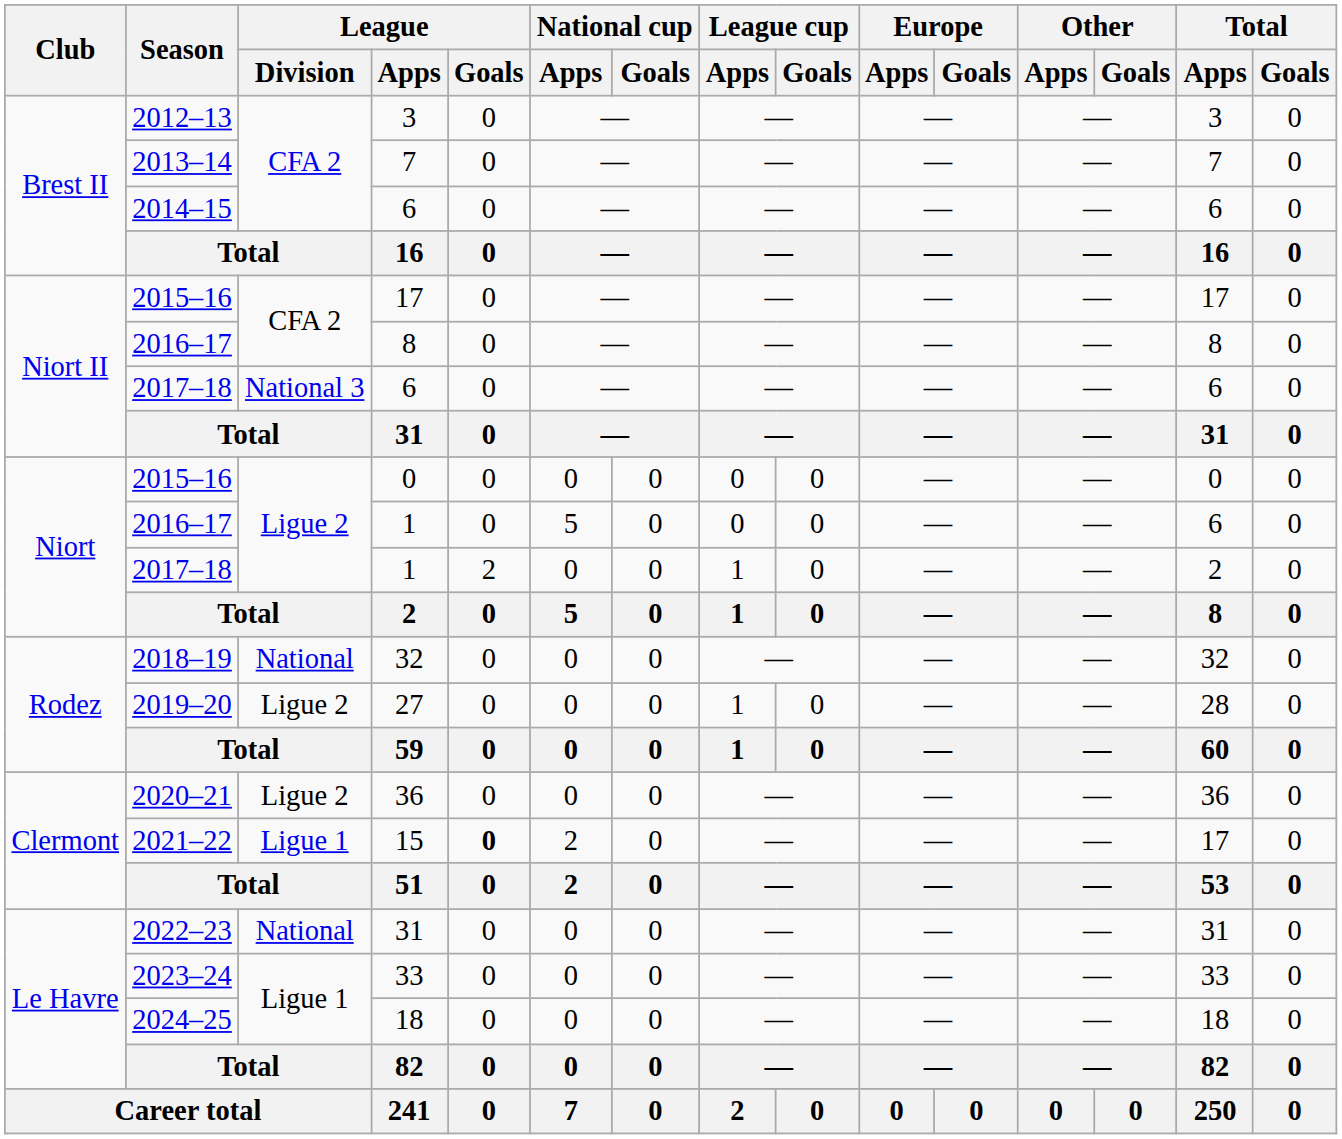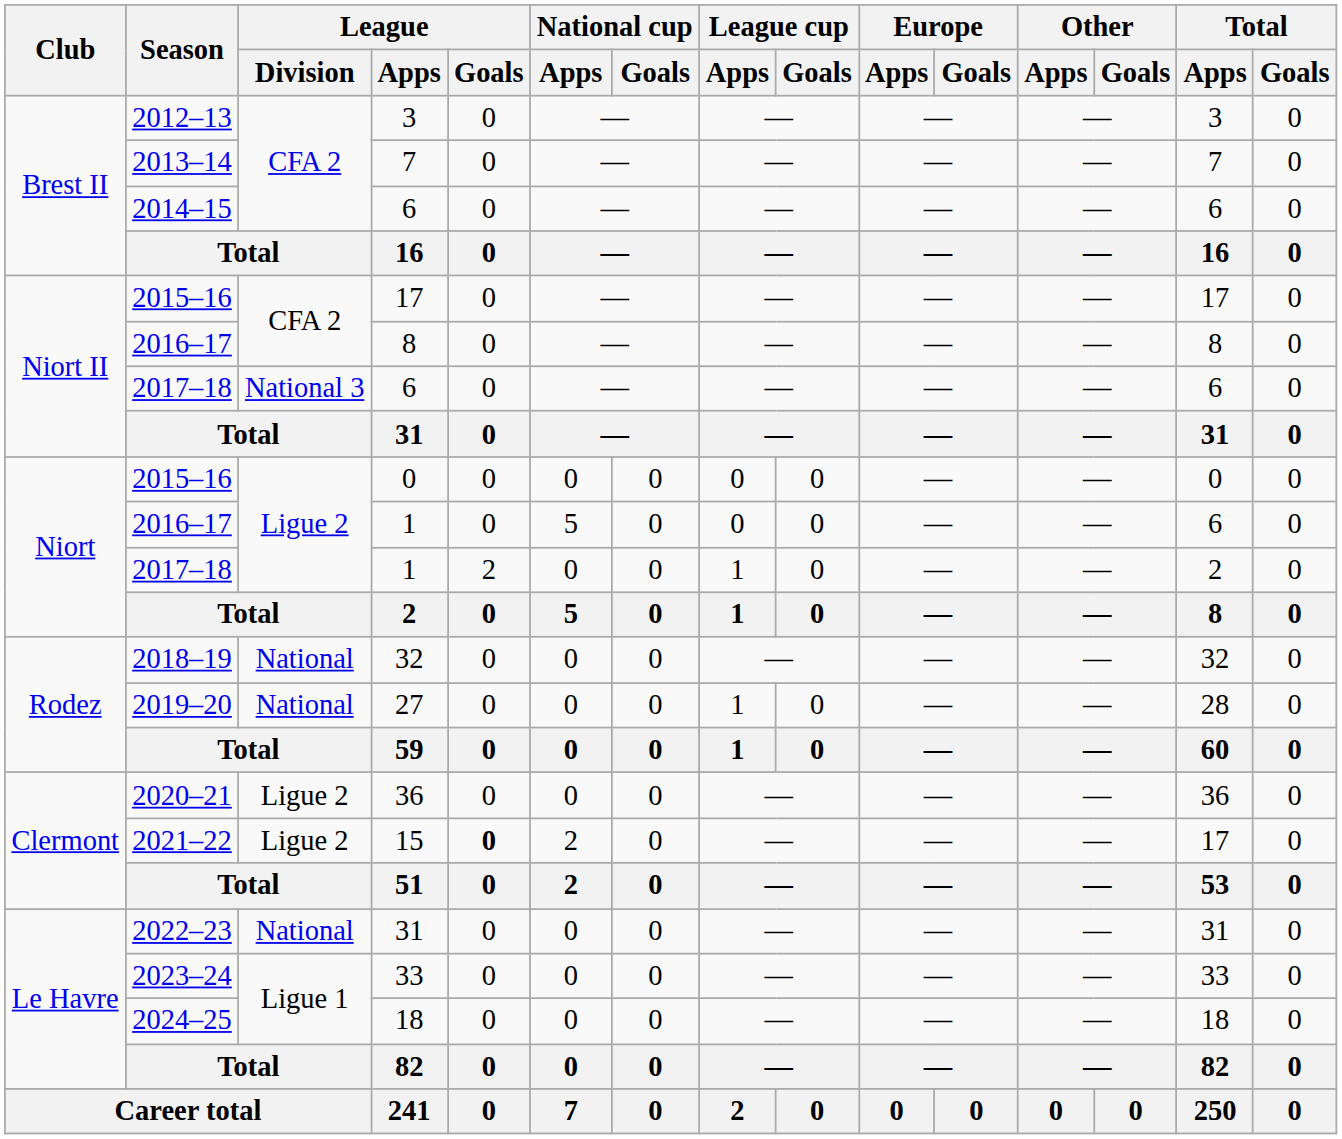 <table class="wikitable" style="text-align:center">
 <tr>
 <th rowspan="2">Club</th>
 <th rowspan="2">Season</th>
 <th colspan="3">League</th>
 <th colspan="2">National cup</th>
 <th colspan="2">League cup</th>
 <th colspan="2">Europe</th>
 <th colspan="2">Other</th>
 <th colspan="2">Total</th>
 </tr>
 <tr>
 <th>Division</th>
 <th>Apps</th>
 <th>Goals</th>
 <th>Apps</th>
 <th>Goals</th>
 <th>Apps</th>
 <th>Goals</th>
 <th>Apps</th>
 <th>Goals</th>
 <th>Apps</th>
 <th>Goals</th>
 <th>Apps</th>
 <th>Goals</th>
 </tr>
 <tr>
 <td rowspan="4"><a href='#'>Brest II</a></td>
 <td><a href='#'>2012–13</a></td>
 <td rowspan="3"><a href='#'>CFA 2</a></td>
 <td>3</td>
 <td>0</td>
 <td colspan="2">—</td>
 <td colspan="2">—</td>
 <td colspan="2">—</td>
 <td colspan="2">—</td>
 <td>3</td>
 <td>0</td>
 </tr>
 <tr>
 <td><a href='#'>2013–14</a></td>
 <td>7</td>
 <td>0</td>
 <td colspan="2">—</td>
 <td colspan="2">—</td>
 <td colspan="2">—</td>
 <td colspan="2">—</td>
 <td>7</td>
 <td>0</td>
 </tr>
 <tr>
 <td><a href='#'>2014–15</a></td>
 <td>6</td>
 <td>0</td>
 <td colspan="2">—</td>
 <td colspan="2">—</td>
 <td colspan="2">—</td>
 <td colspan="2">—</td>
 <td>6</td>
 <td>0</td>
 </tr>
 <tr>
 <th colspan="2">Total</th>
 <th>16</th>
 <th>0</th>
 <th colspan="2">—</th>
 <th colspan="2">—</th>
 <th colspan="2">—</th>
 <th colspan="2">—</th>
 <th>16</th>
 <th>0</th>
 </tr>
 <tr>
 <td rowspan="4"><a href='#'>Niort II</a></td>
 <td><a href='#'>2015–16</a></td>
 <td rowspan="2">CFA 2</td>
 <td>17</td>
 <td>0</td>
 <td colspan="2">—</td>
 <td colspan="2">—</td>
 <td colspan="2">—</td>
 <td colspan="2">—</td>
 <td>17</td>
 <td>0</td>
 </tr>
 <tr>
 <td><a href='#'>2016–17</a></td>
 <td>8</td>
 <td>0</td>
 <td colspan="2">—</td>
 <td colspan="2">—</td>
 <td colspan="2">—</td>
 <td colspan="2">—</td>
 <td>8</td>
 <td>0</td>
 </tr>
 <tr>
 <td><a href='#'>2017–18</a></td>
 <td><a href='#'>National 3</a></td>
 <td>6</td>
 <td>0</td>
 <td colspan="2">—</td>
 <td colspan="2">—</td>
 <td colspan="2">—</td>
 <td colspan="2">—</td>
 <td>6</td>
 <td>0</td>
 </tr>
 <tr>
 <th colspan="2">Total</th>
 <th>31</th>
 <th>0</th>
 <th colspan="2">—</th>
 <th colspan="2">—</th>
 <th colspan="2">—</th>
 <th colspan="2">—</th>
 <th>31</th>
 <th>0</th>
 </tr>
 <tr>
 <td rowspan="4"><a href='#'>Niort</a></td>
 <td><a href='#'>2015–16</a></td>
 <td rowspan="3"><a href='#'>Ligue 2</a></td>
 <td>0</td>
 <td>0</td>
 <td>0</td>
 <td>0</td>
 <td>0</td>
 <td>0</td>
 <td colspan="2">—</td>
 <td colspan="2">—</td>
 <td>0</td>
 <td>0</td>
 </tr>
 <tr>
 <td><a href='#'>2016–17</a></td>
 <td>1</td>
 <td>0</td>
 <td>5</td>
 <td>0</td>
 <td>0</td>
 <td>0</td>
 <td colspan="2">—</td>
 <td colspan="2">—</td>
 <td>6</td>
 <td>0</td>
 </tr>
 <tr>
 <td><a href='#'>2017–18</a></td>
 <td>1</td>
 <td>2</td>
 <td>0</td>
 <td>0</td>
 <td>1</td>
 <td>0</td>
 <td colspan="2">—</td>
 <td colspan="2">—</td>
 <td>2</td>
 <td>0</td>
 </tr>
 <tr>
 <th colspan="2">Total</th>
 <th>2</th>
 <th>0</th>
 <th>5</th>
 <th>0</th>
 <th>1</th>
 <th>0</th>
 <th colspan="2">—</th>
 <th colspan="2">—</th>
 <th>8</th>
 <th>0</th>
 </tr>
 <tr>
 <td rowspan="3"><a href='#'>Rodez</a></td>
 <td><a href='#'>2018–19</a></td>
 <td><a href='#'>National</a></td>
 <td>32</td>
 <td>0</td>
 <td>0</td>
 <td>0</td>
 <td colspan="2">—</td>
 <td colspan="2">—</td>
 <td colspan="2">—</td>
 <td>32</td>
 <td>0</td>
 </tr>
 <tr>
 <td><a href='#'>2019–20</a></td>
-<td>Ligue 2</td>
+<td><a href='#'>National</a></td>
 <td>27</td>
 <td>0</td>
 <td>0</td>
 <td>0</td>
 <td>1</td>
 <td>0</td>
 <td colspan="2">—</td>
 <td colspan="2">—</td>
 <td>28</td>
 <td>0</td>
 </tr>
 <tr>
 <th colspan="2">Total</th>
 <th>59</th>
 <th>0</th>
 <th>0</th>
 <th>0</th>
 <th>1</th>
 <th>0</th>
 <th colspan="2">—</th>
 <th colspan="2">—</th>
 <th>60</th>
 <th>0</th>
 </tr>
 <tr>
 <td rowspan="3"><a href='#'>Clermont</a></td>
 <td><a href='#'>2020–21</a></td>
 <td>Ligue 2</td>
 <td>36</td>
 <td>0</td>
 <td>0</td>
 <td>0</td>
 <td colspan="2">—</td>
 <td colspan="2">—</td>
 <td colspan="2">—</td>
 <td>36</td>
 <td>0</td>
 </tr>
 <tr>
 <td><a href='#'>2021–22</a></td>
-<td><a href='#'>Ligue 1</a></td>
+<td>Ligue 2</td>
 <td>15</td>
 <td><strong>0</strong></td>
 <td>2</td>
 <td>0</td>
 <td colspan="2">—</td>
 <td colspan="2">—</td>
 <td colspan="2">—</td>
 <td>17</td>
 <td>0</td>
 </tr>
 <tr>
 <th colspan="2">Total</th>
 <th>51</th>
 <th>0</th>
 <th>2</th>
 <th>0</th>
 <th colspan="2">—</th>
 <th colspan="2">—</th>
 <th colspan="2">—</th>
 <th>53</th>
 <th>0</th>
 </tr>
 <tr>
 <td rowspan="4"><a href='#'>Le Havre</a></td>
 <td><a href='#'>2022–23</a></td>
 <td><a href='#'>National</a></td>
 <td>31</td>
 <td>0</td>
 <td>0</td>
 <td>0</td>
 <td colspan="2">—</td>
 <td colspan="2">—</td>
 <td colspan="2">—</td>
 <td>31</td>
 <td>0</td>
 </tr>
 <tr>
 <td><a href='#'>2023–24</a></td>
 <td rowspan="2">Ligue 1</td>
 <td>33</td>
 <td>0</td>
 <td>0</td>
 <td>0</td>
 <td colspan="2">—</td>
 <td colspan="2">—</td>
 <td colspan="2">—</td>
 <td>33</td>
 <td>0</td>
 </tr>
 <tr>
 <td><a href='#'>2024–25</a></td>
 <td>18</td>
 <td>0</td>
 <td>0</td>
 <td>0</td>
 <td colspan="2">—</td>
 <td colspan="2">—</td>
 <td colspan="2">—</td>
 <td>18</td>
 <td>0</td>
 </tr>
 <tr>
 <th colspan="2">Total</th>
 <th>82</th>
 <th>0</th>
 <th>0</th>
 <th>0</th>
 <th colspan="2">—</th>
 <th colspan="2">—</th>
 <th colspan="2">—</th>
 <th>82</th>
 <th>0</th>
 </tr>
 <tr>
 <th colspan="3">Career total</th>
 <th>241</th>
 <th>0</th>
 <th>7</th>
 <th>0</th>
 <th>2</th>
 <th>0</th>
 <th>0</th>
 <th>0</th>
 <th>0</th>
 <th>0</th>
 <th>250</th>
 <th>0</th>
 </tr>
 </table>
